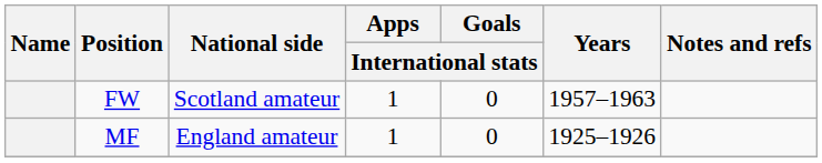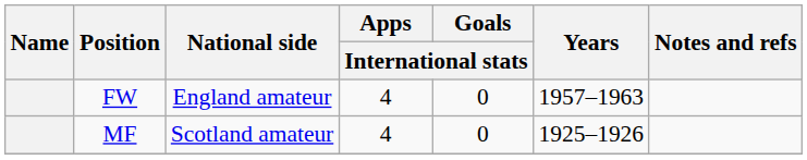 <table class="wikitable plainrowheaders sortable" style="text-align:center">
 <tr>
 <th scope="col" rowspan="2">Name</th>
 <th scope="col" rowspan="2">Position</th>
 <th scope="col" rowspan="2">National side</th>
 <th scope="col">Apps</th>
 <th scope="col">Goals</th>
 <th scope="col" rowspan="2">Years</th>
 <th scope="col" rowspan="2" class="unsortable">Notes and refs</th>
 </tr>
 <tr class="unsortable">
 <th scope="col" colspan="2">International stats</th>
 </tr>
 <tr>
 <th scope="row" align="left"></th>
 <td><a href='#'>FW</a></td>
-<td> <a href='#'>Scotland amateur</a></td>
-<td>1</td>
+<td> <a href='#'>England amateur</a></td>
+<td>4</td>
 <td>0</td>
 <td>1957–1963</td>
 <td></td>
 </tr>
 <tr>
 <th scope="row" align="left"></th>
 <td><a href='#'>MF</a></td>
-<td> <a href='#'>England amateur</a></td>
-<td>1</td>
+<td> <a href='#'>Scotland amateur</a></td>
+<td>4</td>
 <td>0</td>
 <td>1925–1926</td>
 <td></td>
 </tr>
 <tr>
 </tr>
 </table>
